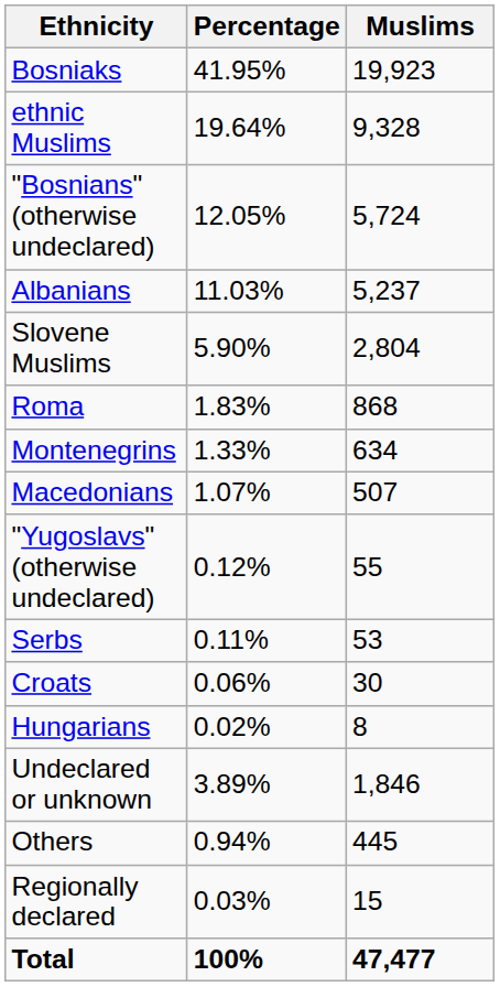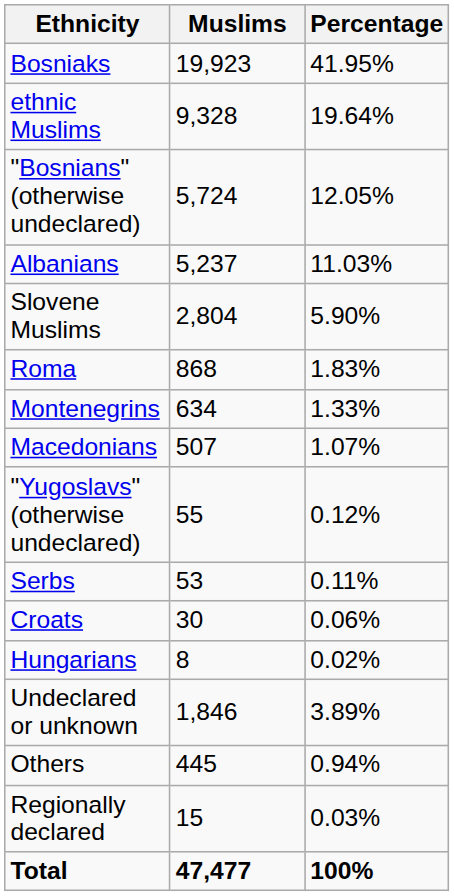 <table class="wikitable">
 <tr>
 <th width="100px">Ethnicity</th>
+<th width="80px">Muslims</th>
 <th width="80px">Percentage</th>
-<th width="80px">Muslims</th>
 </tr>
 <tr>
 <td><a href='#'>Bosniaks</a></td>
+<td>19,923</td>
 <td>41.95%</td>
-<td>19,923</td>
 </tr>
 <tr>
 <td><a href='#'>ethnic Muslims</a></td>
+<td>9,328</td>
 <td>19.64%</td>
-<td>9,328</td>
 </tr>
 <tr>
 <td>"<a href='#'>Bosnians</a>"<br>(otherwise undeclared)</td>
+<td>5,724</td>
 <td>12.05%</td>
-<td>5,724</td>
 </tr>
 <tr>
 <td><a href='#'>Albanians</a></td>
+<td>5,237</td>
 <td>11.03%</td>
-<td>5,237</td>
 </tr>
 <tr>
 <td>Slovene Muslims</td>
+<td>2,804</td>
 <td>5.90%</td>
-<td>2,804</td>
 </tr>
 <tr>
 <td><a href='#'>Roma</a></td>
+<td>868</td>
 <td>1.83%</td>
-<td>868</td>
 </tr>
 <tr>
 <td><a href='#'>Montenegrins</a></td>
+<td>634</td>
 <td>1.33%</td>
-<td>634</td>
 </tr>
 <tr>
 <td><a href='#'>Macedonians</a></td>
+<td>507</td>
 <td>1.07%</td>
-<td>507</td>
 </tr>
 <tr>
 <td>"<a href='#'>Yugoslavs</a>"<br>(otherwise undeclared)</td>
+<td>55</td>
 <td>0.12%</td>
-<td>55</td>
 </tr>
 <tr>
 <td><a href='#'>Serbs</a></td>
+<td>53</td>
 <td>0.11%</td>
-<td>53</td>
 </tr>
 <tr>
 <td><a href='#'>Croats</a></td>
+<td>30</td>
 <td>0.06%</td>
-<td>30</td>
 </tr>
 <tr>
 <td><a href='#'>Hungarians</a></td>
+<td>8</td>
 <td>0.02%</td>
-<td>8</td>
 </tr>
 <tr>
 <td>Undeclared or unknown</td>
+<td>1,846</td>
 <td>3.89%</td>
-<td>1,846</td>
 </tr>
 <tr>
 <td>Others</td>
+<td>445</td>
 <td>0.94%</td>
-<td>445</td>
 </tr>
 <tr>
 <td>Regionally declared</td>
+<td>15</td>
 <td>0.03%</td>
-<td>15</td>
 </tr>
 <tr>
 <td><strong>Total</strong></td>
+<td><strong>47,477</strong></td>
 <td><strong>100%</strong></td>
-<td><strong>47,477</strong></td>
 </tr>
 </table>
